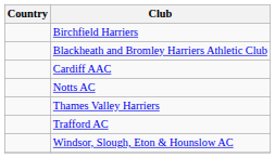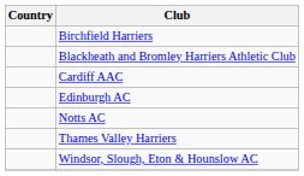 <table class="wikitable" style="font-size:95%;">
 <tr>
 <th>Country</th>
 <th>Club</th>
 </tr>
 <tr>
 <td></td>
 <td><a href='#'>Birchfield Harriers</a></td>
 </tr>
 <tr>
 <td></td>
 <td><a href='#'>Blackheath and Bromley Harriers Athletic Club</a></td>
 </tr>
 <tr>
 <td></td>
 <td><a href='#'>Cardiff AAC</a></td>
 </tr>
 <tr>
 <td></td>
+<td><a href='#'>Edinburgh AC</a></td>
+</tr>
+<tr>
+<td></td>
 <td><a href='#'>Notts AC</a></td>
 </tr>
 <tr>
 <td></td>
 <td><a href='#'>Thames Valley Harriers</a></td>
 </tr>
 <tr>
 <td></td>
-<td><a href='#'>Trafford AC</a></td>
-</tr>
-<tr>
-<td></td>
 <td><a href='#'>Windsor, Slough, Eton & Hounslow AC</a></td>
 </tr>
 <tr>
 </tr>
 </table>
